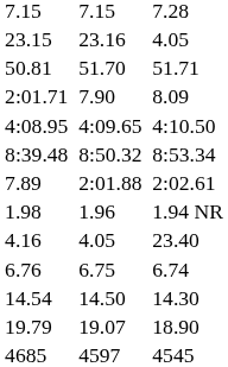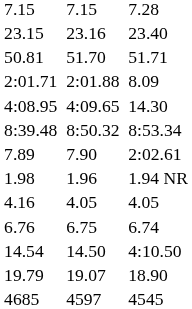 <table>
 <tr>
 <td></td>
 <td></td>
 <td>7.15</td>
 <td></td>
 <td>7.15</td>
 <td></td>
 <td>7.28</td>
 </tr>
 <tr>
 <td></td>
 <td></td>
 <td>23.15</td>
 <td></td>
 <td>23.16</td>
 <td></td>
-<td>4.05</td>
+<td>23.40</td>
 </tr>
 <tr>
 <td></td>
 <td></td>
 <td>50.81</td>
 <td></td>
 <td>51.70</td>
 <td></td>
 <td>51.71</td>
 </tr>
 <tr>
 <td></td>
 <td></td>
 <td>2:01.71</td>
 <td></td>
-<td>7.90</td>
+<td>2:01.88</td>
 <td></td>
 <td>8.09</td>
 </tr>
 <tr>
 <td></td>
 <td></td>
 <td>4:08.95</td>
 <td></td>
 <td>4:09.65</td>
 <td></td>
-<td>4:10.50</td>
+<td>14.30</td>
 </tr>
 <tr>
 <td></td>
 <td></td>
 <td>8:39.48</td>
 <td></td>
 <td>8:50.32</td>
 <td></td>
 <td>8:53.34</td>
 </tr>
 <tr>
 <td></td>
 <td></td>
 <td>7.89</td>
 <td></td>
-<td>2:01.88</td>
+<td>7.90</td>
 <td></td>
 <td>2:02.61</td>
 </tr>
 <tr>
 <td></td>
 <td></td>
 <td>1.98</td>
 <td></td>
 <td>1.96</td>
 <td></td>
 <td>1.94 NR</td>
 </tr>
 <tr>
 <td></td>
 <td></td>
 <td>4.16</td>
 <td></td>
 <td>4.05</td>
 <td></td>
-<td>23.40</td>
+<td>4.05</td>
 </tr>
 <tr>
 <td></td>
 <td></td>
 <td>6.76</td>
 <td></td>
 <td>6.75</td>
 <td></td>
 <td>6.74</td>
 </tr>
 <tr>
 <td></td>
 <td></td>
 <td>14.54</td>
 <td></td>
 <td>14.50</td>
 <td></td>
-<td>14.30</td>
+<td>4:10.50</td>
 </tr>
 <tr>
 <td></td>
 <td></td>
 <td>19.79</td>
 <td></td>
 <td>19.07</td>
 <td></td>
 <td>18.90</td>
 </tr>
 <tr>
 <td></td>
 <td></td>
 <td>4685</td>
 <td></td>
 <td>4597</td>
 <td></td>
 <td>4545</td>
 </tr>
 </table>
